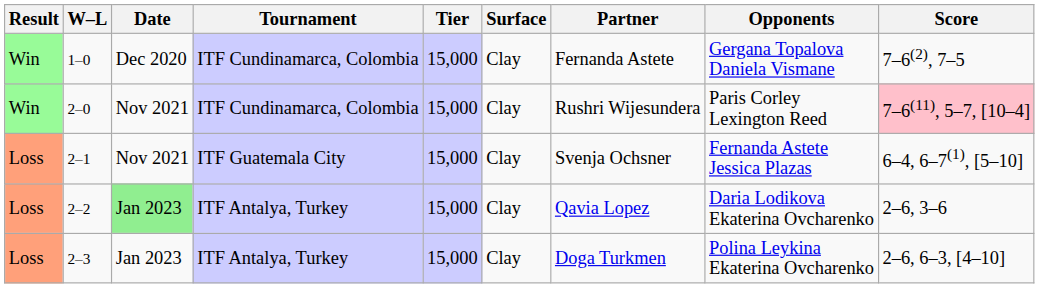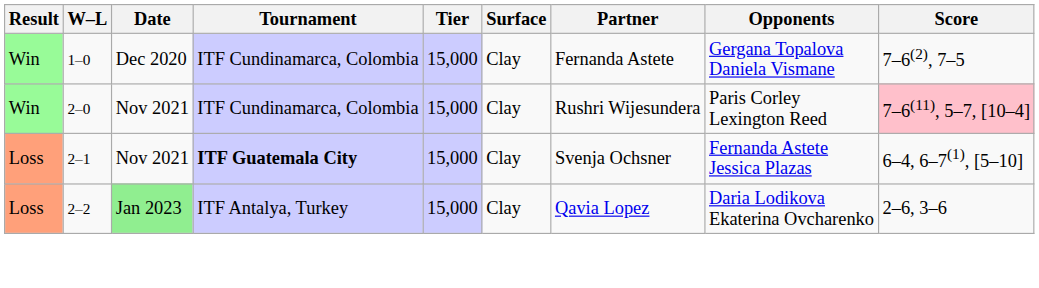 <table class="sortable wikitable nowrap">
 <tr>
 <th>Result</th>
 <th class="unsortable">W–L</th>
 <th>Date</th>
 <th>Tournament</th>
 <th>Tier</th>
 <th>Surface</th>
 <th>Partner</th>
 <th>Opponents</th>
 <th class="unsortable">Score</th>
 </tr>
 <tr>
 <td bgcolor=#98FB98>Win</td>
 <td><small>1–0</small></td>
 <td>Dec 2020</td>
 <td style="background:#ccf;">ITF Cundinamarca, Colombia</td>
 <td style="background:#ccf;">15,000</td>
 <td>Clay</td>
 <td> Fernanda Astete</td>
 <td> <a href='#'>Gergana Topalova</a><br> <a href='#'>Daniela Vismane</a></td>
 <td>7–6<sup>(2)</sup>, 7–5</td>
 </tr>
 <tr>
 <td bgcolor=#98FB98>Win</td>
 <td><small>2–0</small></td>
 <td>Nov 2021</td>
 <td style="background:#ccf;">ITF Cundinamarca, Colombia</td>
 <td style="background:#ccf;">15,000</td>
 <td>Clay</td>
 <td> Rushri Wijesundera</td>
 <td> Paris Corley<br> Lexington Reed</td>
 <td style="background: pink;">7–6<sup>(11)</sup>, 5–7, [10–4]</td>
 </tr>
 <tr>
 <td bgcolor=#ffa07a>Loss</td>
 <td><small>2–1</small></td>
 <td>Nov 2021</td>
-<td style="background:#ccf;">ITF Guatemala City</td>
+<td style="background:#ccf;"><strong>ITF Guatemala City</strong></td>
 <td style="background:#ccf;">15,000</td>
 <td>Clay</td>
 <td> Svenja Ochsner</td>
 <td> <a href='#'>Fernanda Astete</a><br> <a href='#'>Jessica Plazas</a></td>
 <td>6–4, 6–7<sup>(1)</sup>, [5–10]</td>
 </tr>
 <tr>
 <td bgcolor=#ffa07a>Loss</td>
 <td><small>2–2</small></td>
 <td style="background: lightgreen;">Jan 2023</td>
 <td style="background:#ccf;">ITF Antalya, Turkey</td>
 <td style="background:#ccf;">15,000</td>
 <td>Clay</td>
 <td> <a href='#'>Qavia Lopez</a></td>
 <td> <a href='#'>Daria Lodikova</a><br> Ekaterina Ovcharenko</td>
 <td>2–6, 3–6</td>
 </tr>
-<tr>
-<td bgcolor=#ffa07a>Loss</td>
-<td><small>2–3</small></td>
-<td>Jan 2023</td>
-<td style="background:#ccf;">ITF Antalya, Turkey</td>
-<td style="background:#ccf;">15,000</td>
-<td>Clay</td>
-<td> <a href='#'>Doga Turkmen</a></td>
-<td> <a href='#'>Polina Leykina</a><br> Ekaterina Ovcharenko</td>
-<td>2–6, 6–3, [4–10]</td>
-</tr>
 </table>
